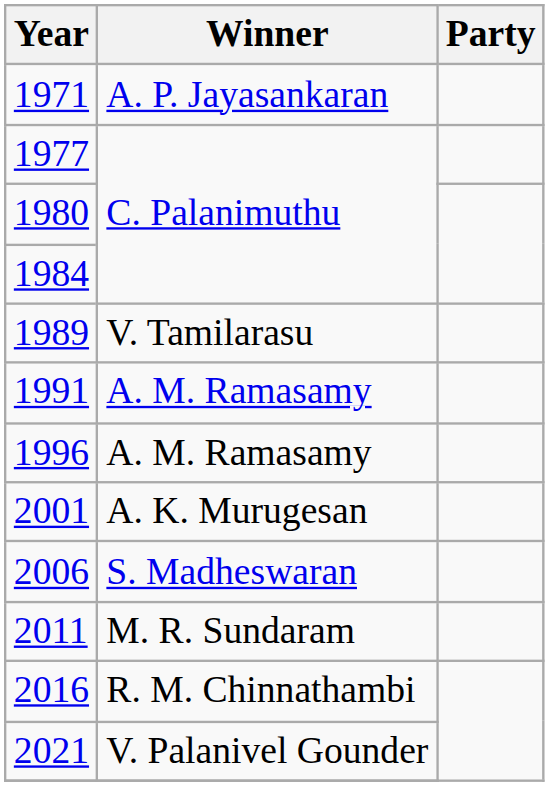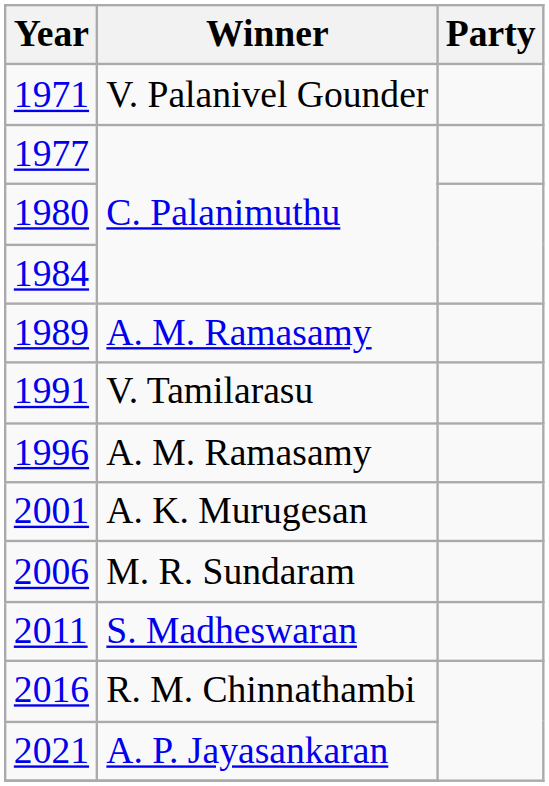 <table class="wikitable sortable">
 <tr>
 <th>Year</th>
 <th>Winner</th>
 <th colspan="2">Party</th>
 </tr>
 <tr>
 <td><a href='#'>1971</a></td>
-<td><a href='#'>A. P. Jayasankaran</a></td>
+<td>V. Palanivel Gounder</td>
 <td></td>
 </tr>
 <tr>
 <td><a href='#'>1977</a></td>
 <td rowspan=3><a href='#'>C. Palanimuthu</a></td>
 <td></td>
 </tr>
 <tr>
 <td><a href='#'>1980</a></td>
 </tr>
 <tr>
 <td><a href='#'>1984</a></td>
 </tr>
 <tr>
 <td><a href='#'>1989</a></td>
-<td>V. Tamilarasu</td>
+<td><a href='#'>A. M. Ramasamy</a></td>
 <td></td>
 </tr>
 <tr>
 <td><a href='#'>1991</a></td>
-<td><a href='#'>A. M. Ramasamy</a></td>
+<td>V. Tamilarasu</td>
 <td></td>
 </tr>
 <tr>
 <td><a href='#'>1996</a></td>
 <td>A. M. Ramasamy</td>
 <td></td>
 </tr>
 <tr>
 <td><a href='#'>2001</a></td>
 <td>A. K. Murugesan</td>
 <td></td>
 </tr>
 <tr>
 <td><a href='#'>2006</a></td>
-<td><a href='#'>S. Madheswaran</a></td>
+<td>M. R. Sundaram</td>
 <td></td>
 </tr>
 <tr>
 <td><a href='#'>2011</a></td>
-<td>M. R. Sundaram</td>
+<td><a href='#'>S. Madheswaran</a></td>
 <td></td>
 </tr>
 <tr>
 <td><a href='#'>2016</a></td>
 <td>R. M. Chinnathambi</td>
 </tr>
 <tr>
 <td><a href='#'>2021</a></td>
-<td>V. Palanivel Gounder</td>
+<td><a href='#'>A. P. Jayasankaran</a></td>
 </tr>
 <tr>
 </tr>
 </table>
